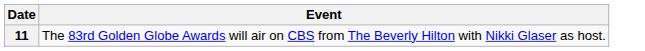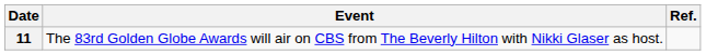 <table class="wikitable sortable">
 <tr>
 <th>Date</th>
 <th>Event</th>
+<th>Ref.</th>
 </tr>
 <tr>
 <th>11</th>
 <td>The <a href='#'>83rd Golden Globe Awards</a> will air on <a href='#'>CBS</a> from <a href='#'>The Beverly Hilton</a> with <a href='#'>Nikki Glaser</a> as host.</td>
+<td></td>
 </tr>
 </table>
